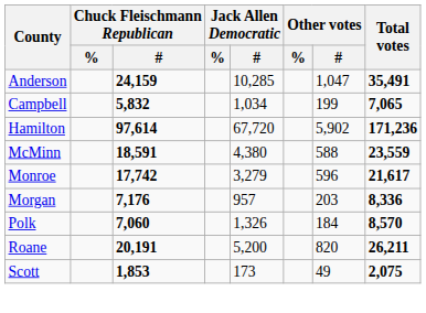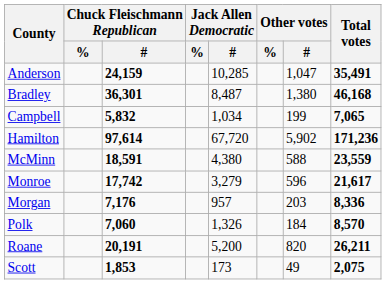 <table class="wikitable sortable">
 <tr>
 <th colspan="1" rowspan="2" style="text-align:center">County</th>
 <th colspan="2" >Chuck Fleischmann<br><em>Republican</em></th>
 <th colspan="2" >Jack Allen<br><em>Democratic</em></th>
 <th colspan="2" style="text-align: center;">Other votes</th>
 <th colspan="1" rowspan="2" style="text-align: center;">Total<br>votes</th>
 </tr>
 <tr>
 <th colspan="1" >%</th>
 <th colspan="1" >#</th>
 <th colspan="1" >%</th>
 <th colspan="1" >#</th>
 <th colspan="1" style="text-align: center;">%</th>
 <th colspan="1" style="text-align: center;">#</th>
 </tr>
 <tr>
 <td><a href='#'>Anderson</a></td>
 <td><strong></strong></td>
 <td><strong>24,159</strong></td>
 <td></td>
 <td>10,285</td>
 <td></td>
 <td>1,047</td>
 <td><strong>35,491</strong></td>
+</tr>
+<tr>
+<td><a href='#'>Bradley</a></td>
+<td><strong></strong></td>
+<td><strong>36,301</strong></td>
+<td></td>
+<td>8,487</td>
+<td></td>
+<td>1,380</td>
+<td><strong>46,168</strong></td>
 </tr>
 <tr>
 <td><a href='#'>Campbell</a></td>
 <td><strong></strong></td>
 <td><strong>5,832</strong></td>
 <td></td>
 <td>1,034</td>
 <td></td>
 <td>199</td>
 <td><strong>7,065</strong></td>
 </tr>
 <tr>
 <td><a href='#'>Hamilton</a></td>
 <td><strong></strong></td>
 <td><strong>97,614</strong></td>
 <td></td>
 <td>67,720</td>
 <td></td>
 <td>5,902</td>
 <td><strong>171,236</strong></td>
 </tr>
 <tr>
 <td><a href='#'>McMinn</a></td>
 <td><strong></strong></td>
 <td><strong>18,591</strong></td>
 <td></td>
 <td>4,380</td>
 <td></td>
 <td>588</td>
 <td><strong>23,559</strong></td>
 </tr>
 <tr>
 <td><a href='#'>Monroe</a></td>
 <td><strong></strong></td>
 <td><strong>17,742</strong></td>
 <td></td>
 <td>3,279</td>
 <td></td>
 <td>596</td>
 <td><strong>21,617</strong></td>
 </tr>
 <tr>
 <td><a href='#'>Morgan</a></td>
 <td><strong></strong></td>
 <td><strong>7,176</strong></td>
 <td></td>
 <td>957</td>
 <td></td>
 <td>203</td>
 <td><strong>8,336</strong></td>
 </tr>
 <tr>
 <td><a href='#'>Polk</a></td>
 <td><strong></strong></td>
 <td><strong>7,060</strong></td>
 <td></td>
 <td>1,326</td>
 <td></td>
 <td>184</td>
 <td><strong>8,570</strong></td>
 </tr>
 <tr>
 <td><a href='#'>Roane</a></td>
 <td><strong></strong></td>
 <td><strong>20,191</strong></td>
 <td></td>
 <td>5,200</td>
 <td></td>
 <td>820</td>
 <td><strong>26,211</strong></td>
 </tr>
 <tr>
 <td><a href='#'>Scott</a></td>
 <td><strong></strong></td>
 <td><strong>1,853</strong></td>
 <td></td>
 <td>173</td>
 <td></td>
 <td>49</td>
 <td><strong>2,075</strong></td>
 </tr>
 </table>
